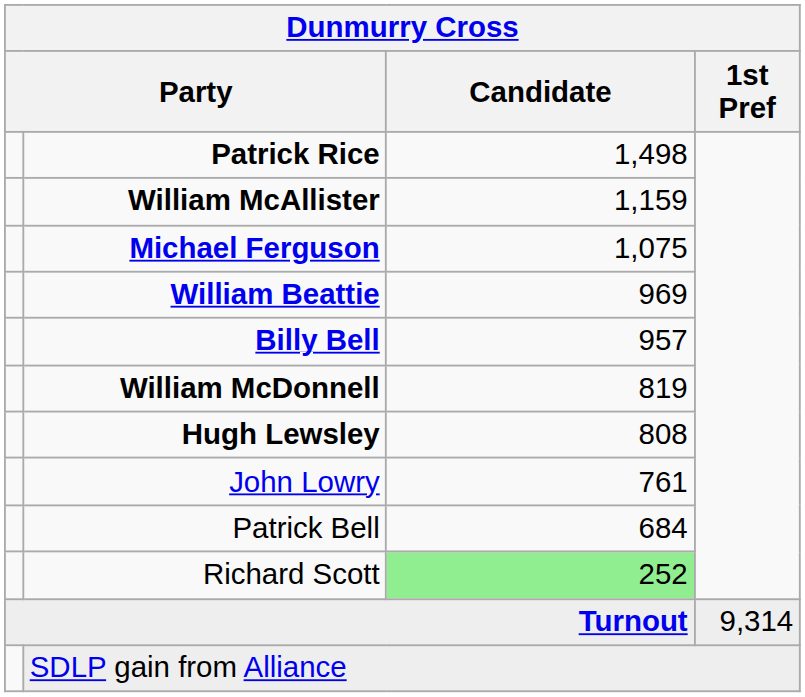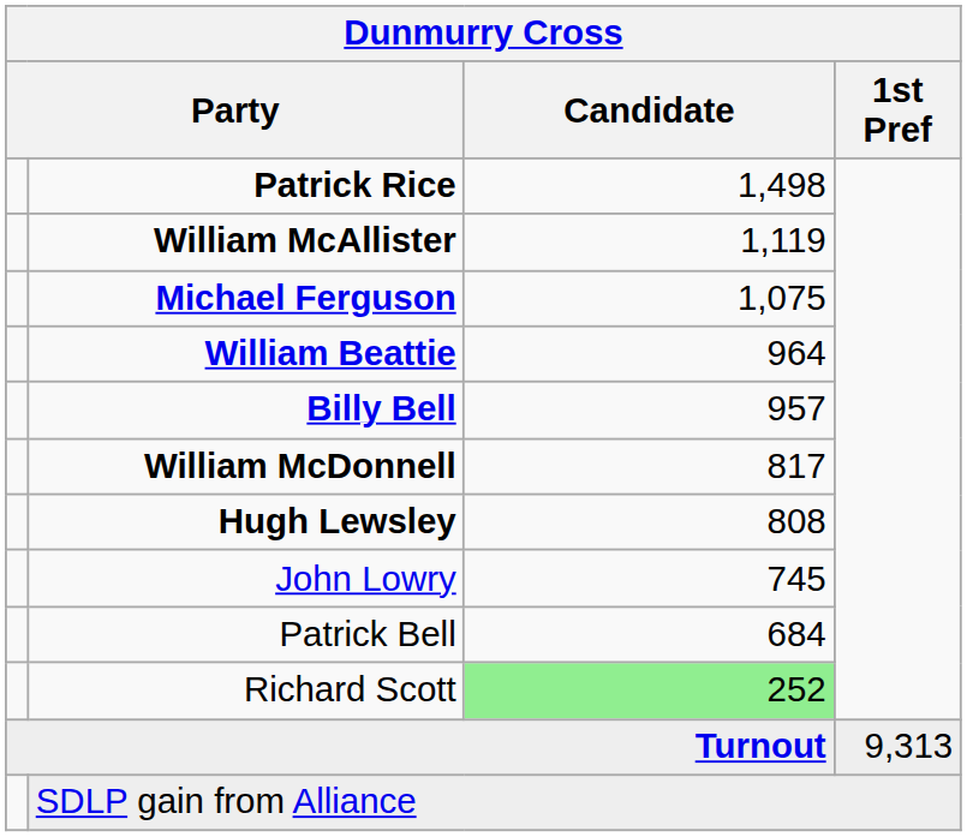 <table class="wikitable">
 <tr>
 <th colspan="4" align="center"><a href='#'>Dunmurry Cross</a></th>
 </tr>
 <tr>
 <th colspan="2" align="center" width=200>Party</th>
 <th width=160>Candidate</th>
 <th width=50>1st Pref</th>
 </tr>
 <tr>
 <td></td>
 <td align="right"><strong>Patrick Rice</strong></td>
 <td align="right">1,498</td>
 </tr>
 <tr>
 <td></td>
 <td align="right"><strong>William McAllister</strong></td>
-<td align="right">1,159</td>
+<td align="right">1,119</td>
 </tr>
 <tr>
 <td></td>
 <td align="right"><strong><a href='#'>Michael Ferguson</a></strong></td>
 <td align="right">1,075</td>
 </tr>
 <tr>
 <td></td>
 <td align="right"><strong><a href='#'>William Beattie</a></strong></td>
-<td align="right">969</td>
+<td align="right">964</td>
 </tr>
 <tr>
 <td></td>
 <td align="right"><strong><a href='#'>Billy Bell</a></strong></td>
 <td align="right">957</td>
 </tr>
 <tr>
 <td></td>
 <td align="right"><strong>William McDonnell</strong></td>
-<td align="right">819</td>
+<td align="right">817</td>
 </tr>
 <tr>
 <td></td>
 <td align="right"><strong>Hugh Lewsley</strong></td>
 <td align="right">808</td>
 </tr>
 <tr>
 <td></td>
 <td align="right"><a href='#'>John Lowry</a></td>
-<td align="right">761</td>
+<td align="right">745</td>
 </tr>
 <tr>
 <td></td>
 <td align="right">Patrick Bell</td>
 <td align="right">684</td>
 </tr>
 <tr>
 <td></td>
 <td align="right">Richard Scott</td>
 <td align="right" style="background: lightgreen;">252</td>
 </tr>
 <tr bgcolor="EEEEEE">
 <td colspan=3 align="right"><strong><a href='#'>Turnout</a></strong></td>
-<td align="right">9,314</td>
+<td align="right">9,313</td>
 </tr>
 <tr>
 <td bgcolor=></td>
 <td colspan=3 bgcolor="EEEEEE"><a href='#'>SDLP</a> gain from <a href='#'>Alliance</a></td>
 </tr>
 </table>
